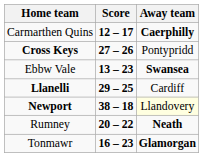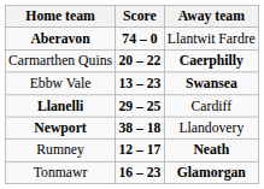 <table class="wikitable" style="text-align: center">
 <tr>
 <th>Home team</th>
 <th>Score</th>
 <th>Away team</th>
 </tr>
 <tr>
-<td>Carmarthen Quins</td>
-<td><strong>12 – 17</strong></td>
-<td><strong>Caerphilly</strong></td>
+<td><strong>Aberavon</strong></td>
+<td><strong>74 – 0</strong></td>
+<td>Llantwit Fardre</td>
 </tr>
 <tr>
-<td><strong>Cross Keys</strong></td>
-<td><strong>27 – 26</strong></td>
-<td>Pontypridd</td>
+<td>Carmarthen Quins</td>
+<td><strong>20 – 22</strong></td>
+<td><strong>Caerphilly</strong></td>
 </tr>
 <tr>
 <td>Ebbw Vale</td>
 <td><strong>13 – 23</strong></td>
 <td><strong>Swansea</strong></td>
 </tr>
 <tr>
 <td><strong>Llanelli</strong></td>
 <td><strong>29 – 25</strong></td>
 <td>Cardiff</td>
 </tr>
 <tr>
 <td><strong>Newport</strong></td>
 <td><strong>38 – 18</strong></td>
-<td style="background: lightyellow;">Llandovery</td>
+<td>Llandovery</td>
 </tr>
 <tr>
 <td>Rumney</td>
-<td><strong>20 – 22</strong></td>
+<td><strong>12 – 17</strong></td>
 <td><strong>Neath</strong></td>
 </tr>
 <tr>
 <td>Tonmawr</td>
 <td><strong>16 – 23</strong></td>
 <td><strong>Glamorgan</strong></td>
 </tr>
 </table>
